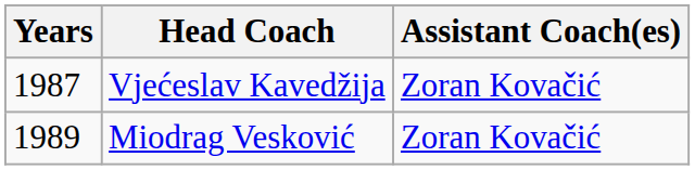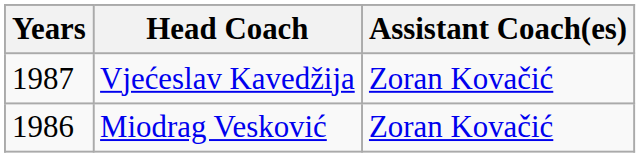 <table class="wikitable">
 <tr>
 <th>Years</th>
 <th>Head Coach</th>
 <th>Assistant Coach(es)</th>
 </tr>
 <tr>
 <td>1987</td>
 <td><a href='#'>Vjećeslav Kavedžija</a></td>
 <td><a href='#'>Zoran Kovačić</a></td>
 </tr>
 <tr>
-<td>1989</td>
+<td>1986</td>
 <td><a href='#'>Miodrag Vesković</a></td>
 <td><a href='#'>Zoran Kovačić</a></td>
 </tr>
 </table>
